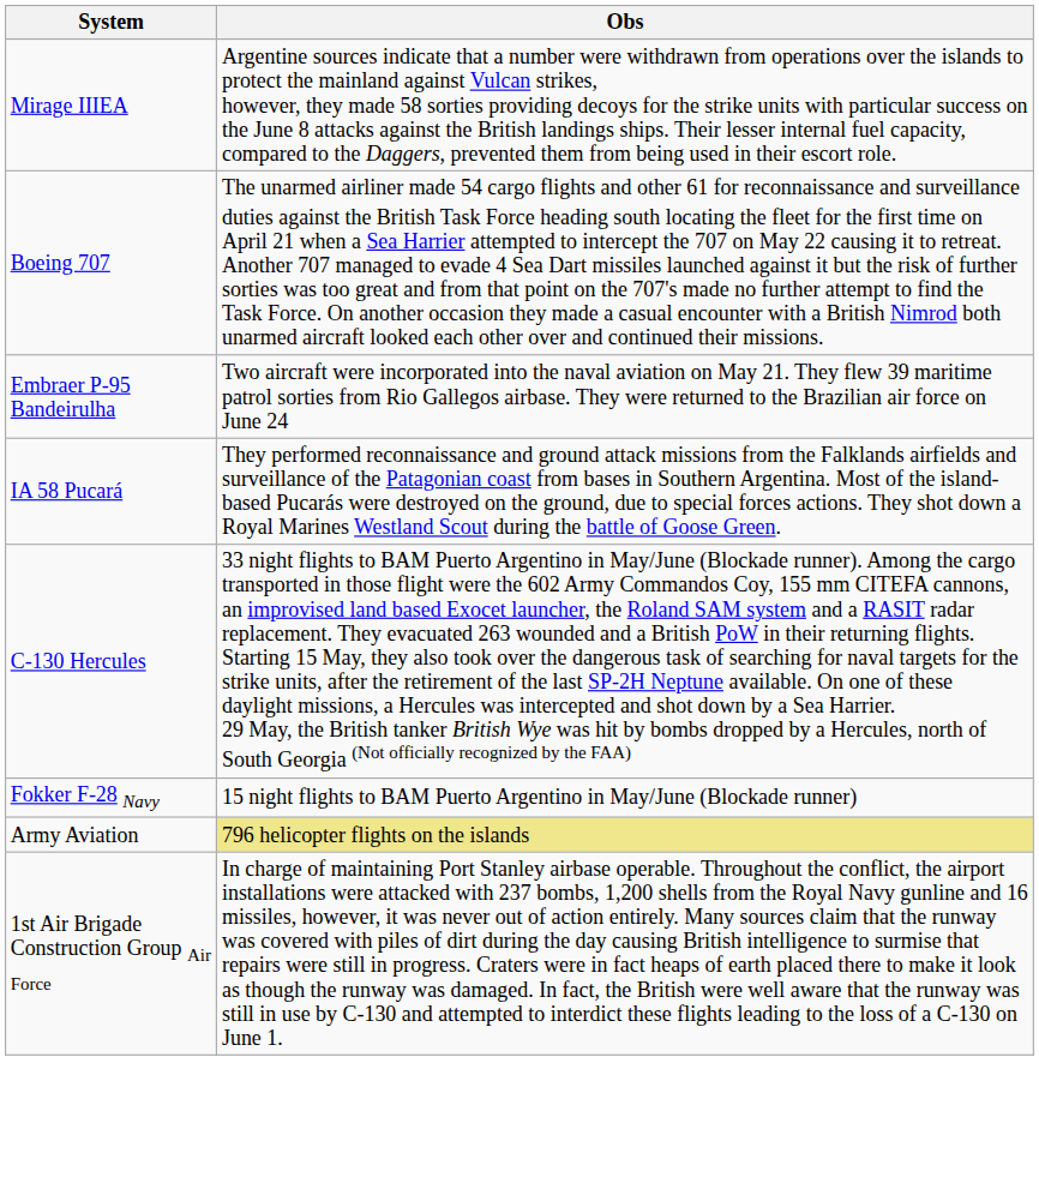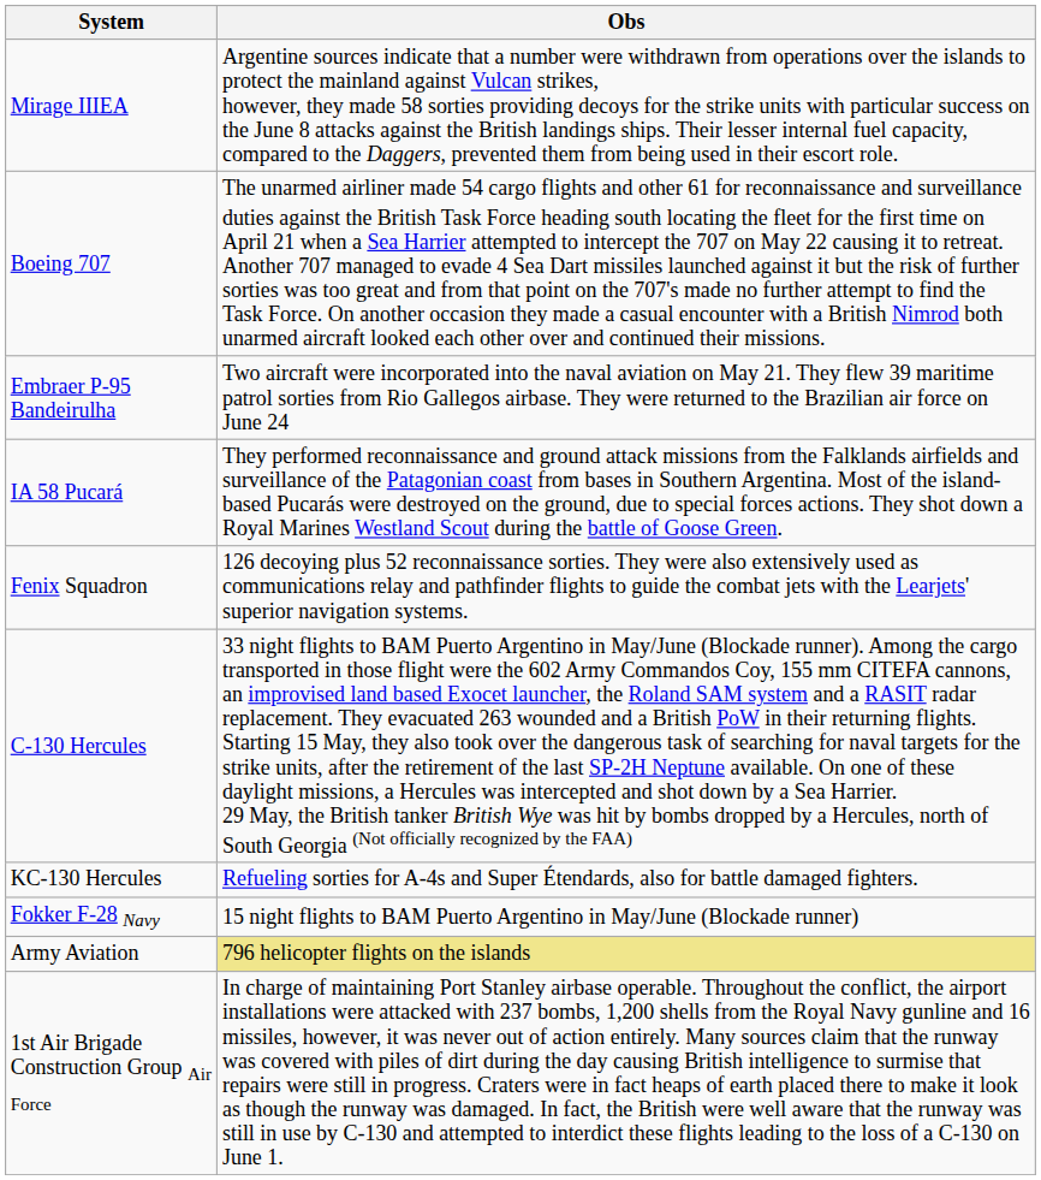 <table class="wikitable">
 <tr>
 <th style="width:150px;">System</th>
 <th style="width:600px;">Obs</th>
 </tr>
 <tr>
 <td><a href='#'>Mirage IIIEA</a></td>
 <td>Argentine sources indicate that a number were withdrawn from operations over the islands to protect the mainland against <a href='#'>Vulcan</a> strikes,<br> however, they made 58 sorties providing decoys for the strike units with particular success on the June 8 attacks against the British landings ships. Their lesser internal fuel capacity, compared to the <em>Daggers</em>, prevented them from being used in their escort role.</td>
 </tr>
 <tr>
 <td><a href='#'>Boeing 707</a></td>
 <td>The unarmed airliner made 54 cargo flights and other 61 for reconnaissance and surveillance duties against the British Task Force heading south<sup></sup> locating the fleet for the first time on April 21 when a <a href='#'>Sea Harrier</a> attempted to intercept the 707 on May 22 causing it to retreat. Another 707 managed to evade 4 Sea Dart missiles launched against it but the risk of further sorties was too great and from that point on the 707's made no further attempt to find the Task Force. On another occasion they made a casual encounter with a British <a href='#'>Nimrod</a> both unarmed aircraft looked each other over and continued their missions.</td>
 </tr>
 <tr>
 <td><a href='#'>Embraer P-95 Bandeirulha</a></td>
 <td>Two aircraft were incorporated into the naval aviation on May 21. They flew 39 maritime patrol sorties from Rio Gallegos airbase. They were returned to the Brazilian air force on June 24</td>
 </tr>
 <tr>
 <td><a href='#'>IA 58 Pucará</a></td>
 <td>They performed reconnaissance and ground attack missions from the Falklands airfields and surveillance of the <a href='#'>Patagonian coast</a> from bases in Southern Argentina. Most of the island-based Pucarás were destroyed on the ground, due to special forces actions. They shot down a Royal Marines <a href='#'>Westland Scout</a> during the <a href='#'>battle of Goose Green</a>.</td>
 </tr>
 <tr>
+<td><a href='#'>Fenix</a> Squadron</td>
+<td>126 decoying plus 52 reconnaissance sorties. They were also extensively used as communications relay and pathfinder flights to guide the combat jets with the <a href='#'>Learjets</a>' superior navigation systems.</td>
+</tr>
+<tr>
 <td><a href='#'>C-130 Hercules</a></td>
 <td>33 night flights to BAM Puerto Argentino in May/June (Blockade runner). Among the cargo transported in those flight were the 602 Army Commandos Coy, 155 mm CITEFA cannons, an <a href='#'>improvised land based Exocet launcher</a>, the <a href='#'>Roland SAM system</a> and a <a href='#'>RASIT</a> radar replacement. They evacuated 263 wounded and a British <a href='#'>PoW</a> in their returning flights. <br>Starting 15 May, they also took over the dangerous task of searching for naval targets for the strike units, after the retirement of the last <a href='#'>SP-2H Neptune</a> available. On one of these daylight missions, a Hercules was intercepted and shot down by a Sea Harrier.<br>29 May, the British tanker <em>British Wye</em> was hit by bombs dropped by a Hercules, north of South Georgia <sup>(Not officially recognized by the FAA)</sup></td>
+</tr>
+<tr>
+<td>KC-130 Hercules</td>
+<td><a href='#'>Refueling</a> sorties for A-4s and Super Étendards, also for battle damaged fighters.</td>
 </tr>
 <tr>
 <td><a href='#'>Fokker F-28</a> <sub><em>Navy</em></sub></td>
 <td>15 night flights to BAM Puerto Argentino in May/June (Blockade runner)</td>
 </tr>
 <tr>
 <td>Army Aviation</td>
 <td style="background: khaki;">796 helicopter flights on the islands</td>
 </tr>
 <tr>
 <td>1st Air Brigade Construction Group <sub>Air Force</sub></td>
 <td>In charge of maintaining Port Stanley airbase operable. Throughout the conflict, the airport installations were attacked with 237 bombs, 1,200 shells from the Royal Navy gunline and 16 missiles, however, it was never out of action entirely. Many sources claim that the runway was covered with piles of dirt during the day causing British intelligence to surmise that repairs were still in progress. Craters were in fact heaps of earth placed there to make it look as though the runway was damaged.  In fact, the British were well aware that the runway was still in use by C-130 and attempted to interdict these flights leading to the loss of a C-130 on June 1.</td>
 </tr>
 </table>
